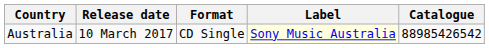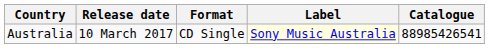 <table class="wikitable">
 <tr>
 <th>Country</th>
 <th>Release date</th>
 <th>Format</th>
 <th>Label</th>
 <th>Catalogue</th>
 </tr>
 <tr>
 <td>Australia</td>
 <td>10 March 2017</td>
 <td>CD Single</td>
 <td style="background: lightyellow;"><a href='#'>Sony Music Australia</a></td>
-<td>88985426542</td>
+<td>88985426541</td>
 </tr>
 </table>
